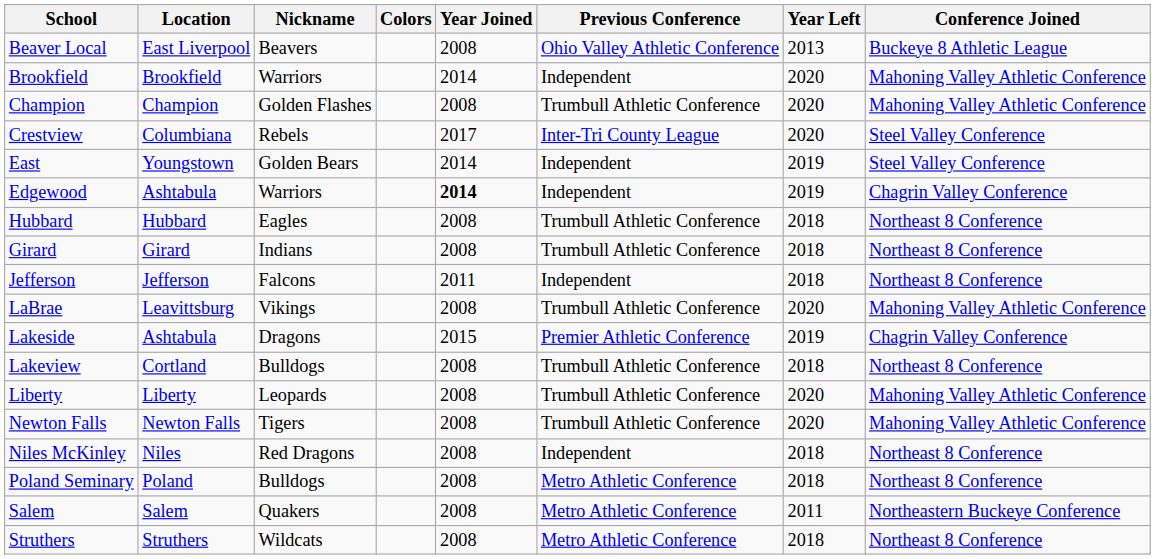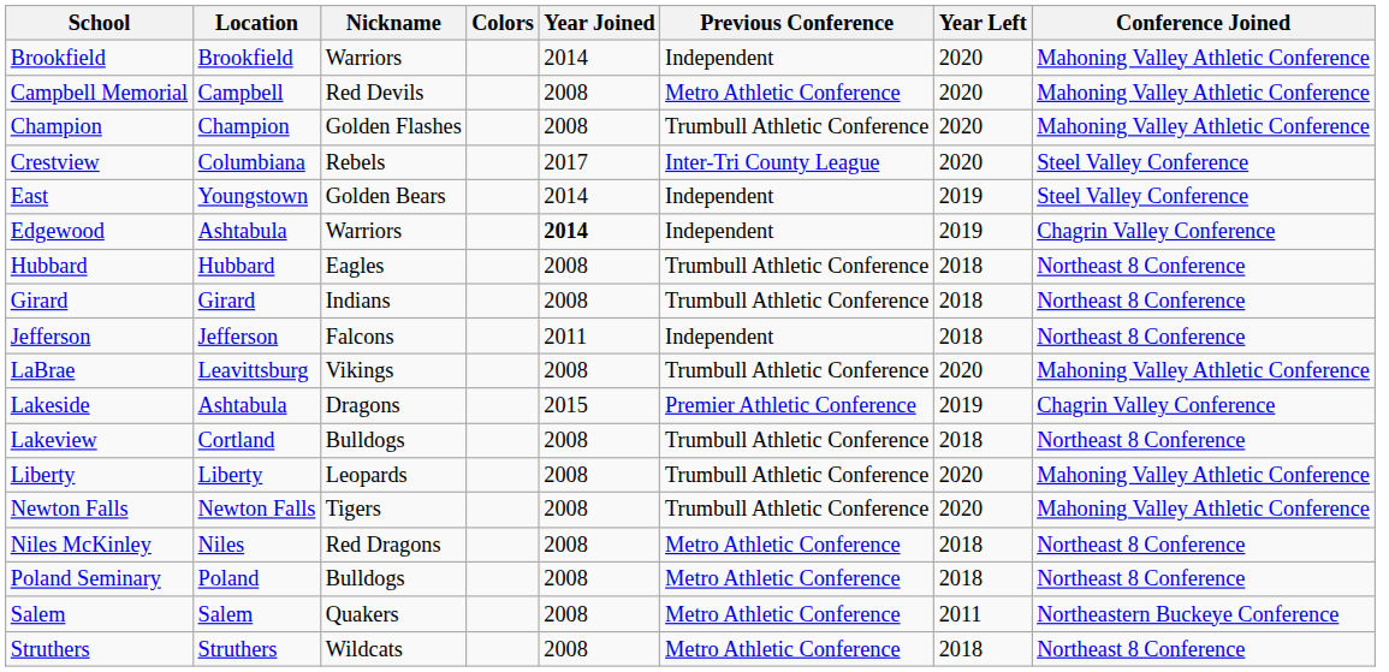 <table class="wikitable sortable">
 <tr>
 <th>School</th>
 <th>Location</th>
 <th>Nickname</th>
 <th>Colors</th>
 <th>Year Joined</th>
 <th>Previous Conference</th>
 <th>Year Left</th>
 <th>Conference Joined</th>
 </tr>
 <tr>
-<td><a href='#'>Beaver Local</a></td>
-<td><a href='#'>East Liverpool</a></td>
-<td>Beavers</td>
-<td> </td>
-<td>2008</td>
-<td><a href='#'>Ohio Valley Athletic Conference</a></td>
-<td>2013</td>
-<td><a href='#'>Buckeye 8 Athletic League</a></td>
-</tr>
-<tr>
 <td><a href='#'>Brookfield</a></td>
 <td><a href='#'>Brookfield</a></td>
 <td>Warriors</td>
 <td> </td>
 <td>2014</td>
 <td>Independent</td>
+<td>2020</td>
+<td><a href='#'>Mahoning Valley Athletic Conference</a></td>
+</tr>
+<tr>
+<td><a href='#'>Campbell Memorial</a></td>
+<td><a href='#'>Campbell</a></td>
+<td>Red Devils</td>
+<td> </td>
+<td>2008</td>
+<td><a href='#'>Metro Athletic Conference</a></td>
 <td>2020</td>
 <td><a href='#'>Mahoning Valley Athletic Conference</a></td>
 </tr>
 <tr>
 <td><a href='#'>Champion</a></td>
 <td><a href='#'>Champion</a></td>
 <td>Golden Flashes</td>
 <td> </td>
 <td>2008</td>
 <td>Trumbull Athletic Conference</td>
 <td>2020</td>
 <td><a href='#'>Mahoning Valley Athletic Conference</a></td>
 </tr>
 <tr>
 <td><a href='#'>Crestview</a></td>
 <td><a href='#'>Columbiana</a></td>
 <td>Rebels</td>
 <td> </td>
 <td>2017</td>
 <td><a href='#'>Inter-Tri County League</a></td>
 <td>2020</td>
 <td><a href='#'>Steel Valley Conference</a></td>
 </tr>
 <tr>
 <td><a href='#'>East</a></td>
 <td><a href='#'>Youngstown</a></td>
 <td>Golden Bears</td>
 <td> </td>
 <td>2014</td>
 <td>Independent</td>
 <td>2019</td>
 <td><a href='#'>Steel Valley Conference</a></td>
 </tr>
 <tr>
 <td><a href='#'>Edgewood</a></td>
 <td><a href='#'>Ashtabula</a></td>
 <td>Warriors</td>
 <td> </td>
 <td><strong>2014</strong></td>
 <td>Independent</td>
 <td>2019</td>
 <td><a href='#'>Chagrin Valley Conference</a></td>
 </tr>
 <tr>
 <td><a href='#'>Hubbard</a></td>
 <td><a href='#'>Hubbard</a></td>
 <td>Eagles</td>
 <td> </td>
 <td>2008</td>
 <td>Trumbull Athletic Conference</td>
 <td>2018</td>
 <td><a href='#'>Northeast 8 Conference</a></td>
 </tr>
 <tr>
 <td><a href='#'>Girard</a></td>
 <td><a href='#'>Girard</a></td>
 <td>Indians</td>
 <td> </td>
 <td>2008</td>
 <td>Trumbull Athletic Conference</td>
 <td>2018</td>
 <td><a href='#'>Northeast 8 Conference</a></td>
 </tr>
 <tr>
 <td><a href='#'>Jefferson</a></td>
 <td><a href='#'>Jefferson</a></td>
 <td>Falcons</td>
 <td> </td>
 <td>2011</td>
 <td>Independent</td>
 <td>2018</td>
 <td><a href='#'>Northeast 8 Conference</a></td>
 </tr>
 <tr>
 <td><a href='#'>LaBrae</a></td>
 <td><a href='#'>Leavittsburg</a></td>
 <td>Vikings</td>
 <td> </td>
 <td>2008</td>
 <td>Trumbull Athletic Conference</td>
 <td>2020</td>
 <td><a href='#'>Mahoning Valley Athletic Conference</a></td>
 </tr>
 <tr>
 <td><a href='#'>Lakeside</a></td>
 <td><a href='#'>Ashtabula</a></td>
 <td>Dragons</td>
 <td> </td>
 <td>2015</td>
 <td><a href='#'>Premier Athletic Conference</a></td>
 <td>2019</td>
 <td><a href='#'>Chagrin Valley Conference</a></td>
 </tr>
 <tr>
 <td><a href='#'>Lakeview</a></td>
 <td><a href='#'>Cortland</a></td>
 <td>Bulldogs</td>
 <td> </td>
 <td>2008</td>
 <td>Trumbull Athletic Conference</td>
 <td>2018</td>
 <td><a href='#'>Northeast 8 Conference</a></td>
 </tr>
 <tr>
 <td><a href='#'>Liberty</a></td>
 <td><a href='#'>Liberty</a></td>
 <td>Leopards</td>
 <td> </td>
 <td>2008</td>
 <td>Trumbull Athletic Conference</td>
 <td>2020</td>
 <td><a href='#'>Mahoning Valley Athletic Conference</a></td>
 </tr>
 <tr>
 <td><a href='#'>Newton Falls</a></td>
 <td><a href='#'>Newton Falls</a></td>
 <td>Tigers</td>
 <td> </td>
 <td>2008</td>
 <td>Trumbull Athletic Conference</td>
 <td>2020</td>
 <td><a href='#'>Mahoning Valley Athletic Conference</a></td>
 </tr>
 <tr>
 <td><a href='#'>Niles McKinley</a></td>
 <td><a href='#'>Niles</a></td>
 <td>Red Dragons</td>
 <td> </td>
 <td>2008</td>
-<td>Independent</td>
+<td><a href='#'>Metro Athletic Conference</a></td>
 <td>2018</td>
 <td><a href='#'>Northeast 8 Conference</a></td>
 </tr>
 <tr>
 <td><a href='#'>Poland Seminary</a></td>
 <td><a href='#'>Poland</a></td>
 <td>Bulldogs</td>
 <td> </td>
 <td>2008</td>
 <td><a href='#'>Metro Athletic Conference</a></td>
 <td>2018</td>
 <td><a href='#'>Northeast 8 Conference</a></td>
 </tr>
 <tr>
 <td><a href='#'>Salem</a></td>
 <td><a href='#'>Salem</a></td>
 <td>Quakers</td>
 <td> </td>
 <td>2008</td>
 <td><a href='#'>Metro Athletic Conference</a></td>
 <td>2011</td>
 <td><a href='#'>Northeastern Buckeye Conference</a></td>
 </tr>
 <tr>
 <td><a href='#'>Struthers</a></td>
 <td><a href='#'>Struthers</a></td>
 <td>Wildcats</td>
 <td> </td>
 <td>2008</td>
 <td><a href='#'>Metro Athletic Conference</a></td>
 <td>2018</td>
 <td><a href='#'>Northeast 8 Conference</a></td>
 </tr>
 </table>
